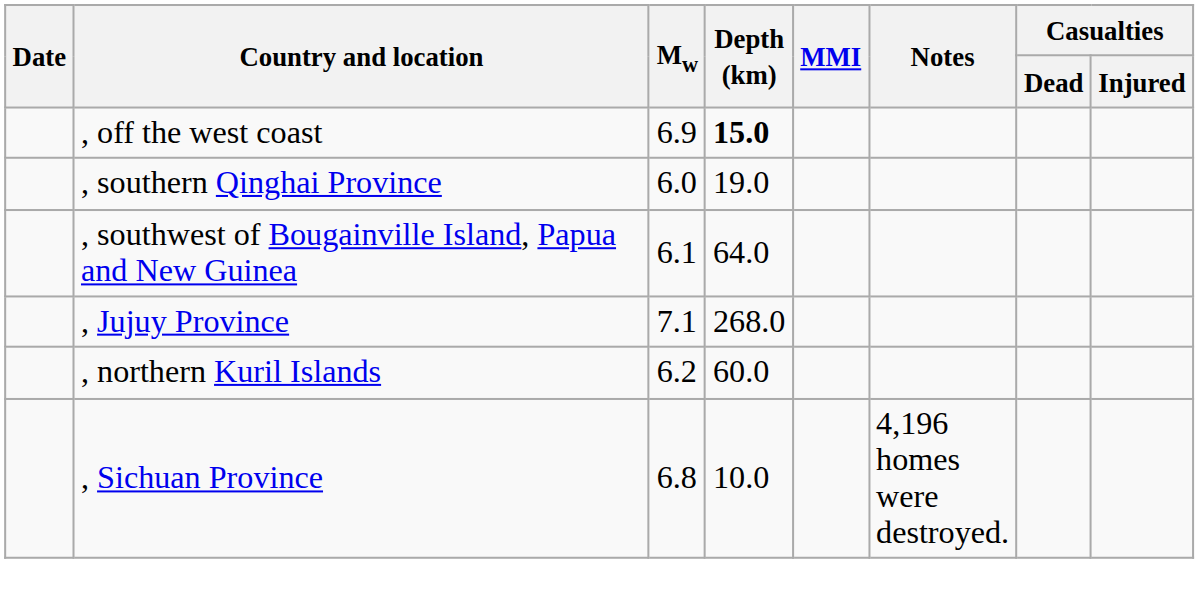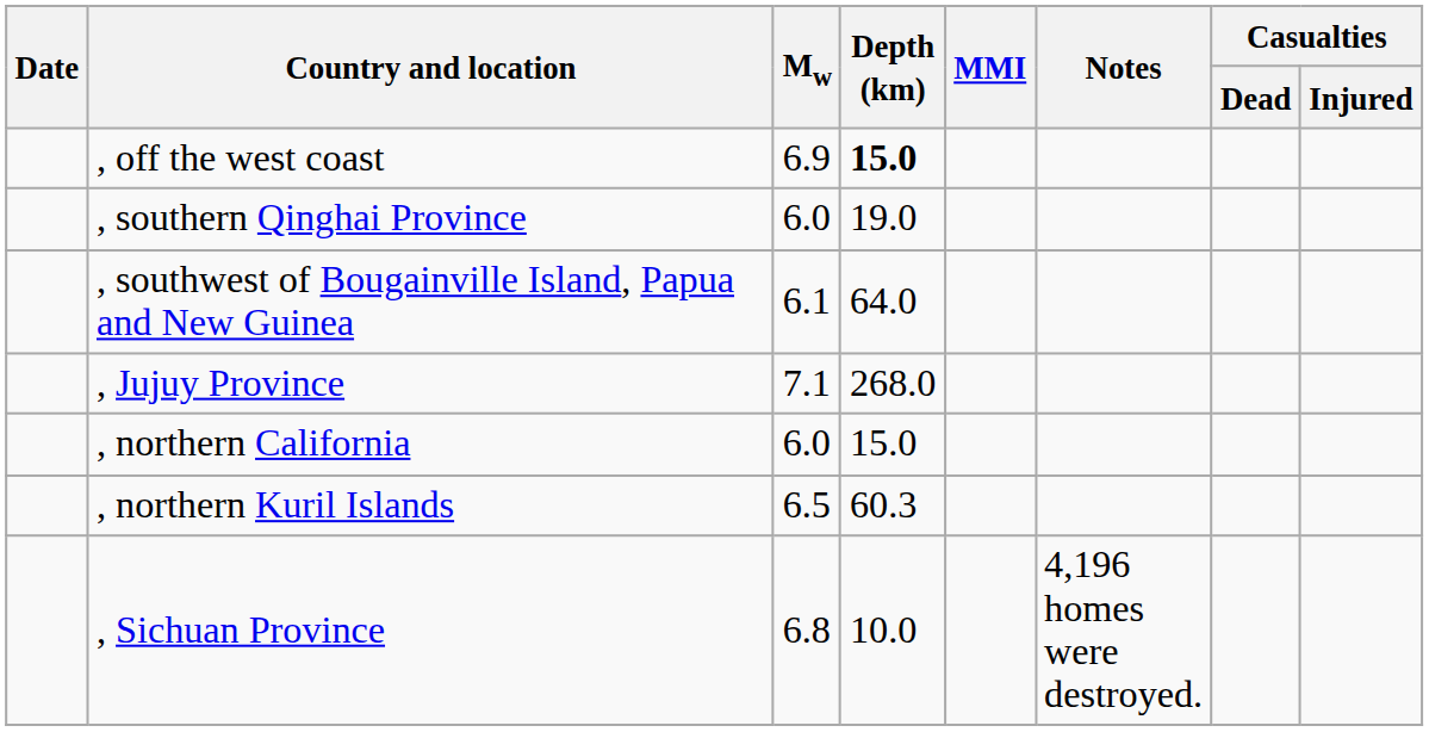 <table class="wikitable sortable sort-under" style="border:1px black; margin-left:1em;">
 <tr>
 <th rowspan="2"><small>Date</small></th>
 <th rowspan="2" style="width: 310px"><small>Country and location</small></th>
 <th rowspan="2"><small>M<sub>w</sub></small></th>
 <th rowspan="2"><small>Depth (km)</small></th>
 <th rowspan="2"><small><a href='#'>MMI</a></small></th>
 <th rowspan="2" class="unsortable"><small>Notes</small></th>
 <th colspan="2"><small>Casualties</small></th>
 </tr>
 <tr>
 <th><small>Dead</small></th>
 <th><small>Injured</small></th>
 </tr>
 <tr>
 <td></td>
 <td>, off the west coast</td>
 <td>6.9</td>
 <td><strong>15.0</strong></td>
 <td></td>
 <td></td>
 <td></td>
 <td></td>
 </tr>
 <tr>
 <td></td>
 <td>, southern <a href='#'>Qinghai Province</a></td>
 <td>6.0</td>
 <td>19.0</td>
 <td></td>
 <td></td>
 <td></td>
 <td></td>
 </tr>
 <tr>
 <td></td>
 <td>, southwest of <a href='#'>Bougainville Island</a>, <a href='#'>Papua and New Guinea</a></td>
 <td>6.1</td>
 <td>64.0</td>
 <td></td>
 <td></td>
 <td></td>
 <td></td>
 </tr>
 <tr>
 <td></td>
 <td>, <a href='#'>Jujuy Province</a></td>
 <td>7.1</td>
 <td>268.0</td>
 <td></td>
 <td></td>
 <td></td>
 <td></td>
 </tr>
 <tr>
 <td></td>
+<td>, northern <a href='#'>California</a></td>
+<td>6.0</td>
+<td>15.0</td>
+<td></td>
+<td></td>
+<td></td>
+<td></td>
+</tr>
+<tr>
+<td></td>
 <td>, northern <a href='#'>Kuril Islands</a></td>
-<td>6.2</td>
-<td>60.0</td>
+<td>6.5</td>
+<td>60.3</td>
 <td></td>
 <td></td>
 <td></td>
 <td></td>
 </tr>
 <tr>
 <td></td>
 <td>, <a href='#'>Sichuan Province</a></td>
 <td>6.8</td>
 <td>10.0</td>
 <td></td>
 <td>4,196 homes were destroyed.</td>
 <td></td>
 <td></td>
 </tr>
 </table>
